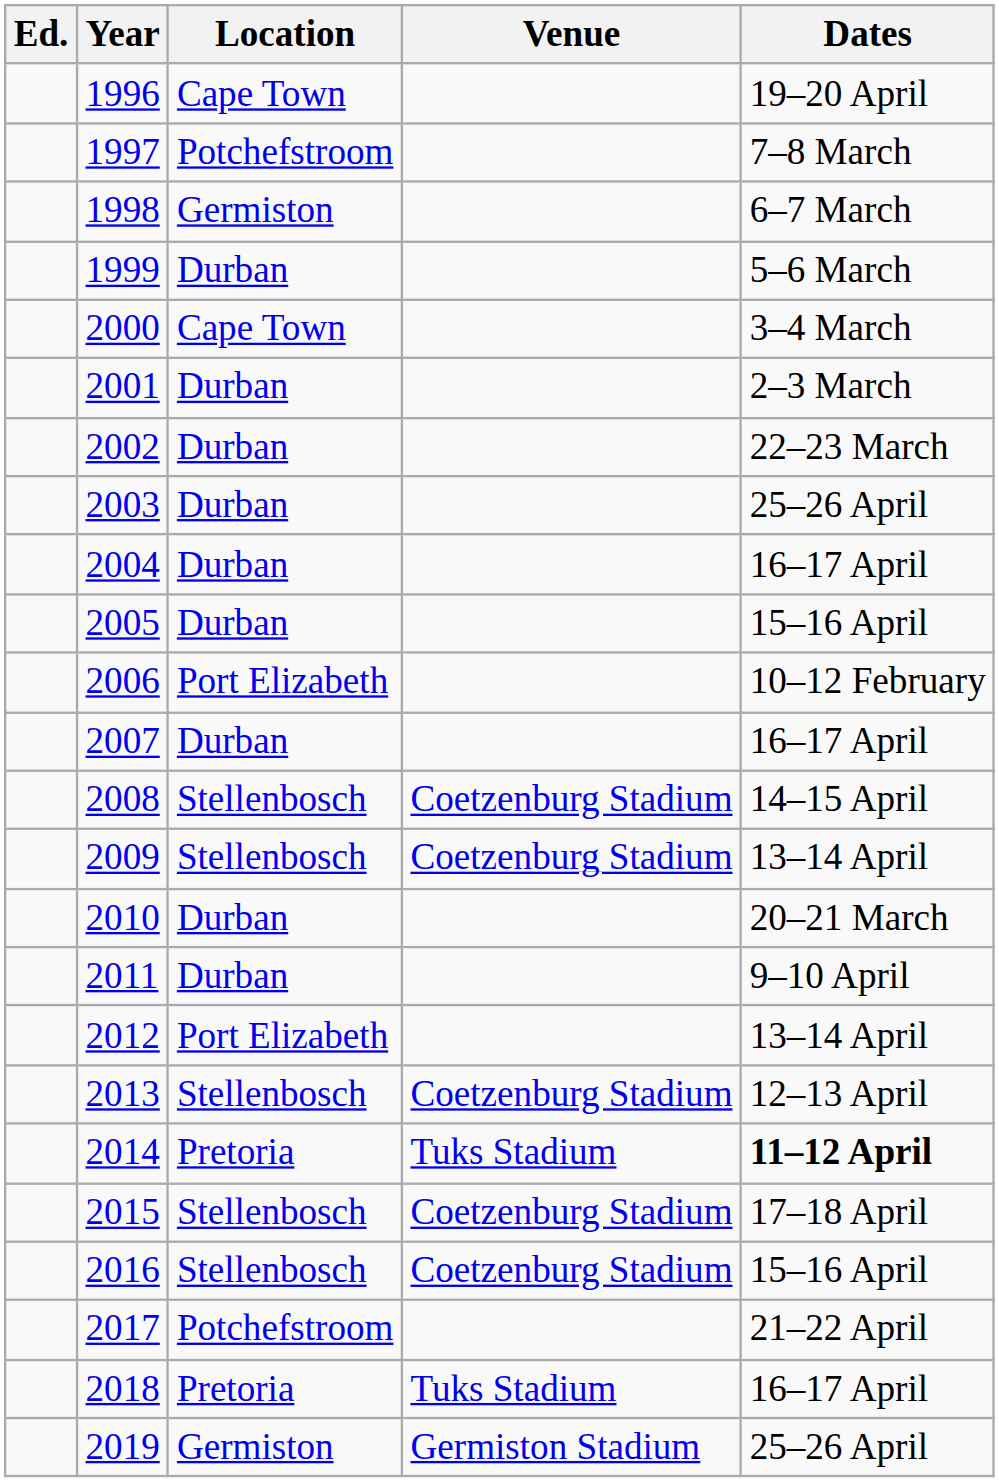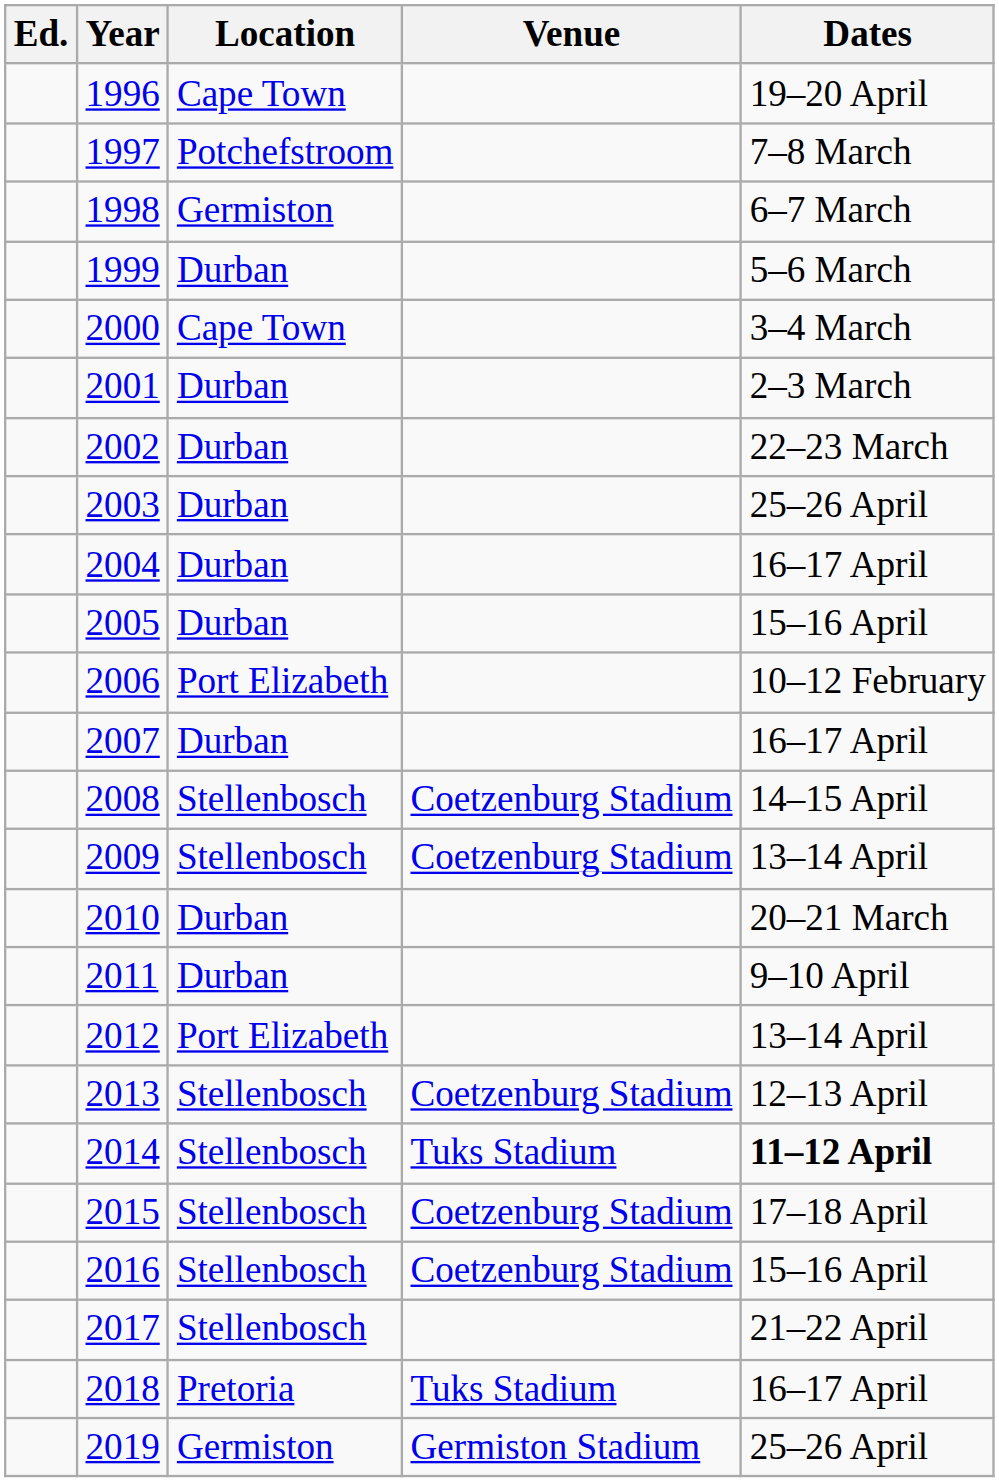 <table class="wikitable sortable">
 <tr>
 <th>Ed.</th>
 <th>Year</th>
 <th>Location</th>
 <th>Venue</th>
 <th class="unsortable">Dates</th>
 </tr>
 <tr>
 <td></td>
 <td><a href='#'>1996</a></td>
 <td><a href='#'>Cape Town</a></td>
 <td></td>
 <td>19–20 April</td>
 </tr>
 <tr>
 <td></td>
 <td><a href='#'>1997</a></td>
 <td><a href='#'>Potchefstroom</a></td>
 <td></td>
 <td>7–8 March</td>
 </tr>
 <tr>
 <td></td>
 <td><a href='#'>1998</a></td>
 <td><a href='#'>Germiston</a></td>
 <td></td>
 <td>6–7 March</td>
 </tr>
 <tr>
 <td></td>
 <td><a href='#'>1999</a></td>
 <td><a href='#'>Durban</a></td>
 <td></td>
 <td>5–6 March</td>
 </tr>
 <tr>
 <td></td>
 <td><a href='#'>2000</a></td>
 <td><a href='#'>Cape Town</a></td>
 <td></td>
 <td>3–4 March</td>
 </tr>
 <tr>
 <td></td>
 <td><a href='#'>2001</a></td>
 <td><a href='#'>Durban</a></td>
 <td></td>
 <td>2–3 March</td>
 </tr>
 <tr>
 <td></td>
 <td><a href='#'>2002</a></td>
 <td><a href='#'>Durban</a></td>
 <td></td>
 <td>22–23 March</td>
 </tr>
 <tr>
 <td></td>
 <td><a href='#'>2003</a></td>
 <td><a href='#'>Durban</a></td>
 <td></td>
 <td>25–26 April</td>
 </tr>
 <tr>
 <td></td>
 <td><a href='#'>2004</a></td>
 <td><a href='#'>Durban</a></td>
 <td></td>
 <td>16–17 April</td>
 </tr>
 <tr>
 <td></td>
 <td><a href='#'>2005</a></td>
 <td><a href='#'>Durban</a></td>
 <td></td>
 <td>15–16 April</td>
 </tr>
 <tr>
 <td></td>
 <td><a href='#'>2006</a></td>
 <td><a href='#'>Port Elizabeth</a></td>
 <td></td>
 <td>10–12 February</td>
 </tr>
 <tr>
 <td></td>
 <td><a href='#'>2007</a></td>
 <td><a href='#'>Durban</a></td>
 <td></td>
 <td>16–17 April</td>
 </tr>
 <tr>
 <td></td>
 <td><a href='#'>2008</a></td>
 <td><a href='#'>Stellenbosch</a></td>
 <td><a href='#'>Coetzenburg Stadium</a></td>
 <td>14–15 April</td>
 </tr>
 <tr>
 <td></td>
 <td><a href='#'>2009</a></td>
 <td><a href='#'>Stellenbosch</a></td>
 <td><a href='#'>Coetzenburg Stadium</a></td>
 <td>13–14 April</td>
 </tr>
 <tr>
 <td></td>
 <td><a href='#'>2010</a></td>
 <td><a href='#'>Durban</a></td>
 <td></td>
 <td>20–21 March</td>
 </tr>
 <tr>
 <td></td>
 <td><a href='#'>2011</a></td>
 <td><a href='#'>Durban</a></td>
 <td></td>
 <td>9–10 April</td>
 </tr>
 <tr>
 <td></td>
 <td><a href='#'>2012</a></td>
 <td><a href='#'>Port Elizabeth</a></td>
 <td></td>
 <td>13–14 April</td>
 </tr>
 <tr>
 <td></td>
 <td><a href='#'>2013</a></td>
 <td><a href='#'>Stellenbosch</a></td>
 <td><a href='#'>Coetzenburg Stadium</a></td>
 <td>12–13 April</td>
 </tr>
 <tr>
 <td></td>
 <td><a href='#'>2014</a></td>
-<td><a href='#'>Pretoria</a></td>
+<td><a href='#'>Stellenbosch</a></td>
 <td><a href='#'>Tuks Stadium</a></td>
 <td><strong>11–12 April</strong></td>
 </tr>
 <tr>
 <td></td>
 <td><a href='#'>2015</a></td>
 <td><a href='#'>Stellenbosch</a></td>
 <td><a href='#'>Coetzenburg Stadium</a></td>
 <td>17–18 April</td>
 </tr>
 <tr>
 <td></td>
 <td><a href='#'>2016</a></td>
 <td><a href='#'>Stellenbosch</a></td>
 <td><a href='#'>Coetzenburg Stadium</a></td>
 <td>15–16 April</td>
 </tr>
 <tr>
 <td></td>
 <td><a href='#'>2017</a></td>
-<td><a href='#'>Potchefstroom</a></td>
+<td><a href='#'>Stellenbosch</a></td>
 <td></td>
 <td>21–22 April</td>
 </tr>
 <tr>
 <td></td>
 <td><a href='#'>2018</a></td>
 <td><a href='#'>Pretoria</a></td>
 <td><a href='#'>Tuks Stadium</a></td>
 <td>16–17 April</td>
 </tr>
 <tr>
 <td></td>
 <td><a href='#'>2019</a></td>
 <td><a href='#'>Germiston</a></td>
 <td><a href='#'>Germiston Stadium</a></td>
 <td>25–26 April</td>
 </tr>
 </table>
